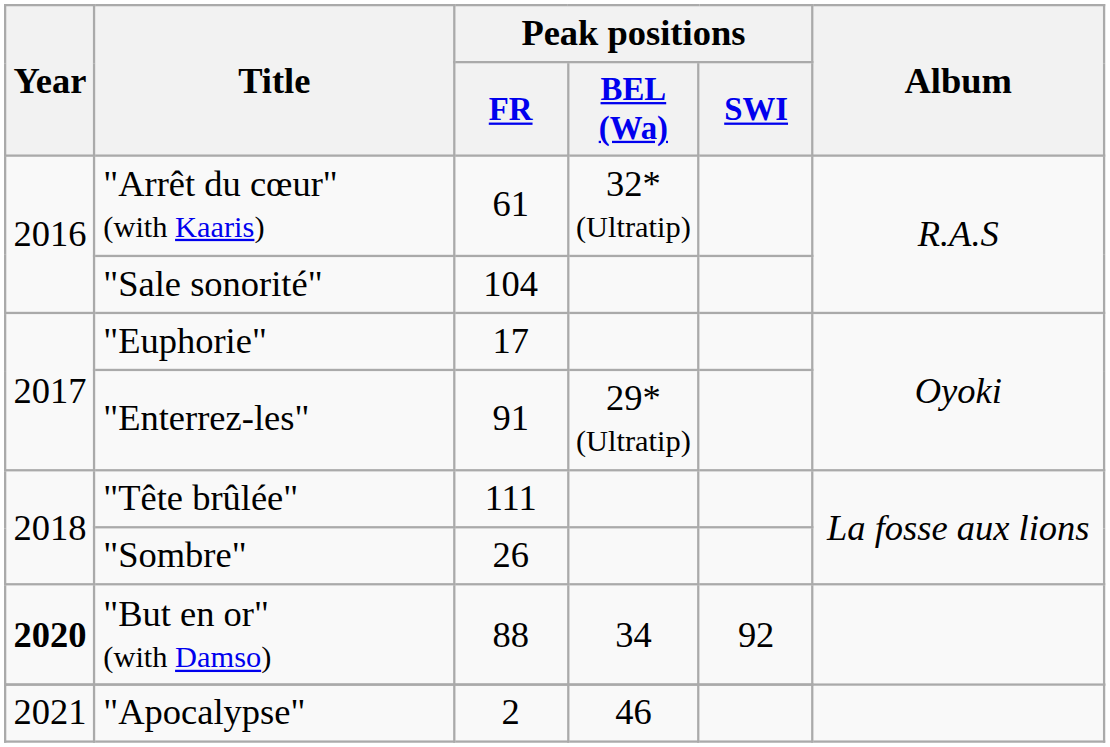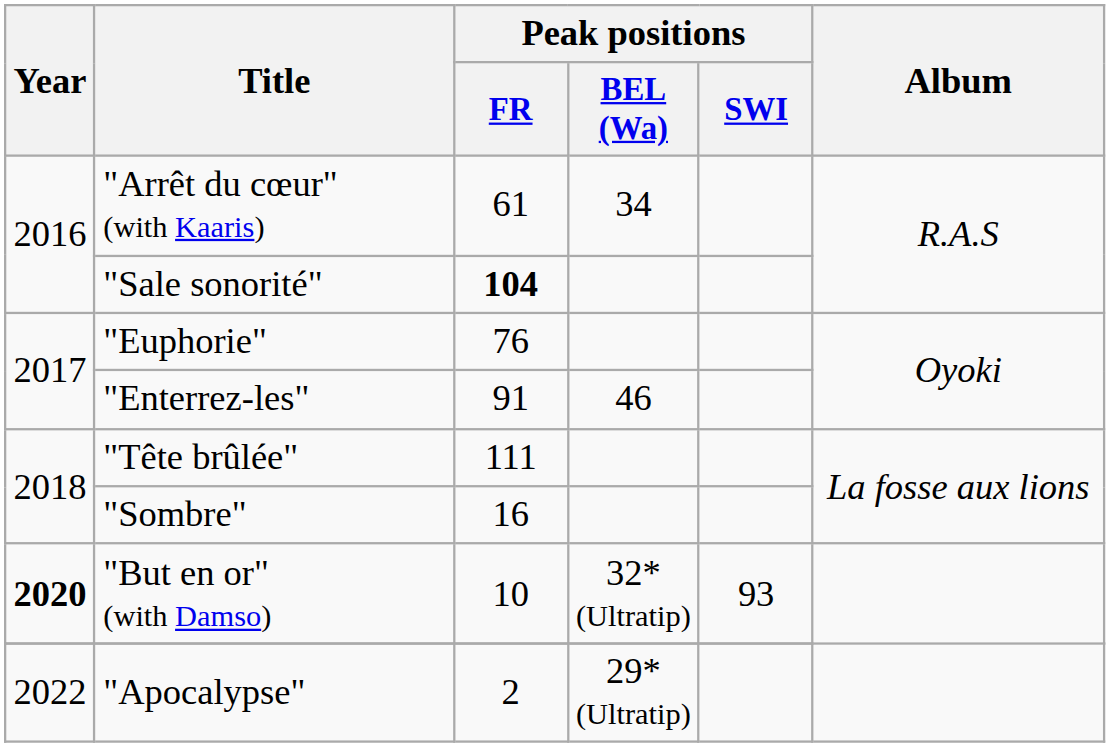 <table class="wikitable">
 <tr>
 <th align="center" rowspan="2" width="10">Year</th>
 <th align="center" rowspan="2" width="150">Title</th>
 <th align="center" colspan="3" width="20">Peak positions</th>
 <th align="center" rowspan="2" width="120">Album</th>
 </tr>
 <tr>
 <th scope="col" style="width:3em;font-size:90%;"><a href='#'>FR</a><br></th>
 <th scope="col" style="width:3em;font-size:90%;"><a href='#'>BEL<br>(Wa)</a><br></th>
 <th scope="col" style="width:3em;font-size:90%;"><a href='#'>SWI</a><br></th>
 </tr>
 <tr>
 <td style="text-align:center;" rowspan=2>2016</td>
 <td>"Arrêt du cœur" <br><small>(with <a href='#'>Kaaris</a>)</small></td>
 <td style="text-align:center;">61</td>
-<td style="text-align:center;">32*<br><small>(Ultratip)</small></td>
+<td style="text-align:center;">34</td>
 <td style="text-align:center;"></td>
 <td style="text-align:center;" rowspan=2><em>R.A.S</em></td>
 </tr>
 <tr>
 <td>"Sale sonorité"</td>
-<td style="text-align:center;">104</td>
+<td style="text-align:center;"><strong>104</strong></td>
 <td style="text-align:center;"></td>
 <td style="text-align:center;"></td>
 </tr>
 <tr>
 <td style="text-align:center;" rowspan=2>2017</td>
 <td>"Euphorie"</td>
-<td style="text-align:center;">17</td>
+<td style="text-align:center;">76</td>
 <td style="text-align:center;"></td>
 <td style="text-align:center;"></td>
 <td style="text-align:center;" rowspan=2><em>Oyoki</em></td>
 </tr>
 <tr>
 <td>"Enterrez-les"</td>
 <td style="text-align:center;">91</td>
-<td style="text-align:center;">29*<br><small>(Ultratip)</small></td>
+<td style="text-align:center;">46</td>
 <td style="text-align:center;"></td>
 </tr>
 <tr>
 <td style="text-align:center;" rowspan=2>2018</td>
 <td>"Tête brûlée"</td>
 <td style="text-align:center;">111</td>
 <td style="text-align:center;"></td>
 <td style="text-align:center;"></td>
 <td style="text-align:center;"rowspan=2><em>La fosse aux lions</em></td>
 </tr>
 <tr>
 <td>"Sombre"</td>
-<td style="text-align:center;">26</td>
+<td style="text-align:center;">16</td>
 <td style="text-align:center;"></td>
 <td style="text-align:center;"></td>
 </tr>
 <tr>
 <td style="text-align:center;"><strong>2020</strong></td>
 <td>"But en or"<br><small>(with <a href='#'>Damso</a>)</small></td>
-<td style="text-align:center;">88</td>
-<td style="text-align:center;">34</td>
-<td style="text-align:center;">92</td>
+<td style="text-align:center;">10</td>
+<td style="text-align:center;">32*<br><small>(Ultratip)</small></td>
+<td style="text-align:center;">93</td>
 <td style="text-align:center;"></td>
 </tr>
 <tr>
 </tr>
 <tr>
-<td style="text-align:center;">2021</td>
+<td style="text-align:center;">2022</td>
 <td>"Apocalypse"<br></td>
 <td style="text-align:center;">2<br></td>
-<td style="text-align:center;">46</td>
+<td style="text-align:center;">29*<br><small>(Ultratip)</small></td>
 <td></td>
 </tr>
 </table>
